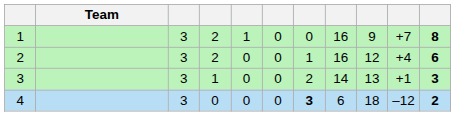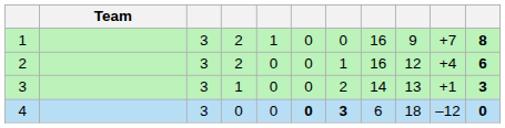 <table class="wikitable" style="text-align: center; font-size: 100%;">
 <tr>
 <th width="30"></th>
 <th width="150">Team</th>
 <th width="30"></th>
 <th width="30"></th>
 <th width="30"></th>
 <th width="30"></th>
 <th width="30"></th>
 <th width="30"></th>
 <th width="30"></th>
 <th width="30"></th>
 <th width="30"></th>
 </tr>
 <tr style="background-color: #bbf3bb;">
 <td>1</td>
 <td align=left></td>
 <td>3</td>
 <td>2</td>
 <td>1</td>
 <td>0</td>
 <td>0</td>
 <td>16</td>
 <td>9</td>
 <td>+7</td>
 <td><strong>8</strong></td>
 </tr>
 <tr style="background-color: #bbf3bb;">
 <td>2</td>
 <td align=left></td>
 <td>3</td>
 <td>2</td>
 <td>0</td>
 <td>0</td>
 <td>1</td>
 <td>16</td>
 <td>12</td>
 <td>+4</td>
 <td><strong>6</strong></td>
 </tr>
 <tr style="background-color: #bbf3bb;">
 <td>3</td>
 <td align=left></td>
 <td>3</td>
 <td>1</td>
 <td>0</td>
 <td>0</td>
 <td>2</td>
 <td>14</td>
 <td>13</td>
 <td>+1</td>
 <td><strong>3</strong></td>
 </tr>
 <tr style="background-color: #b8def6;">
 <td>4</td>
 <td align=left></td>
 <td>3</td>
 <td>0</td>
 <td>0</td>
-<td>0</td>
+<td><strong>0</strong></td>
 <td><strong>3</strong></td>
 <td>6</td>
 <td>18</td>
 <td>–12</td>
-<td><strong>2</strong></td>
+<td><strong>0</strong></td>
 </tr>
 </table>
